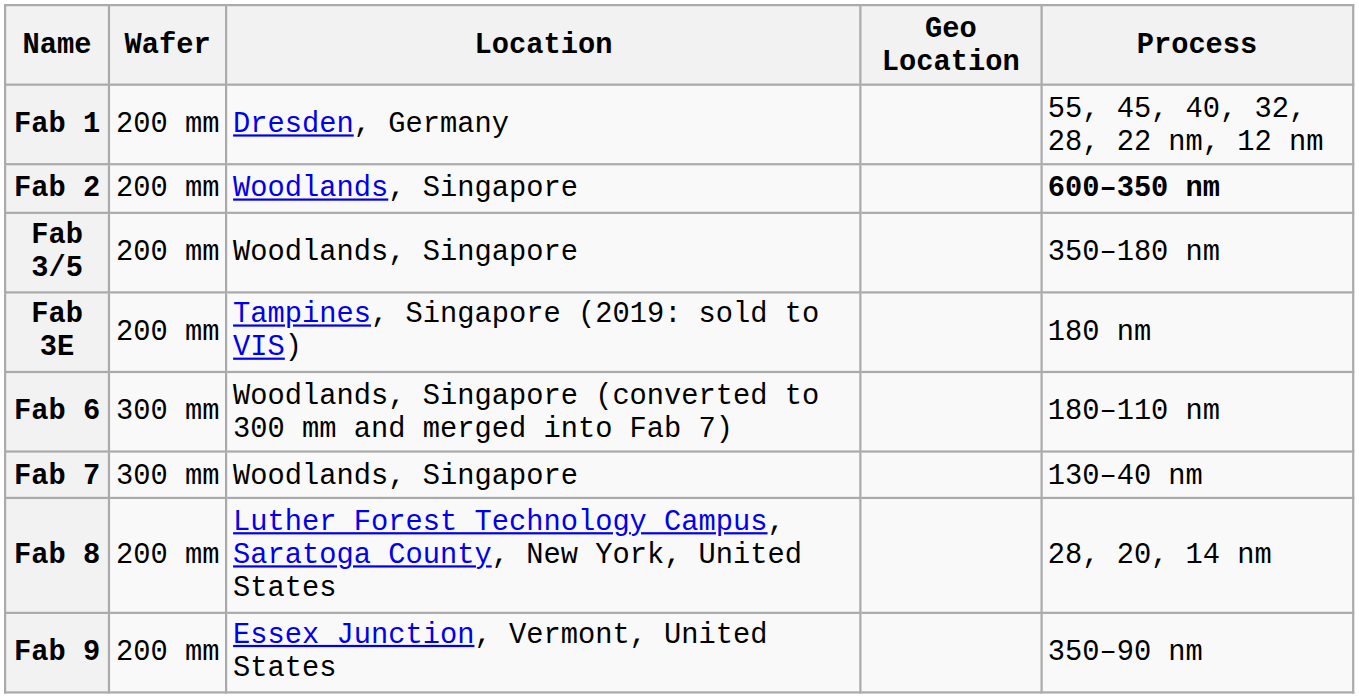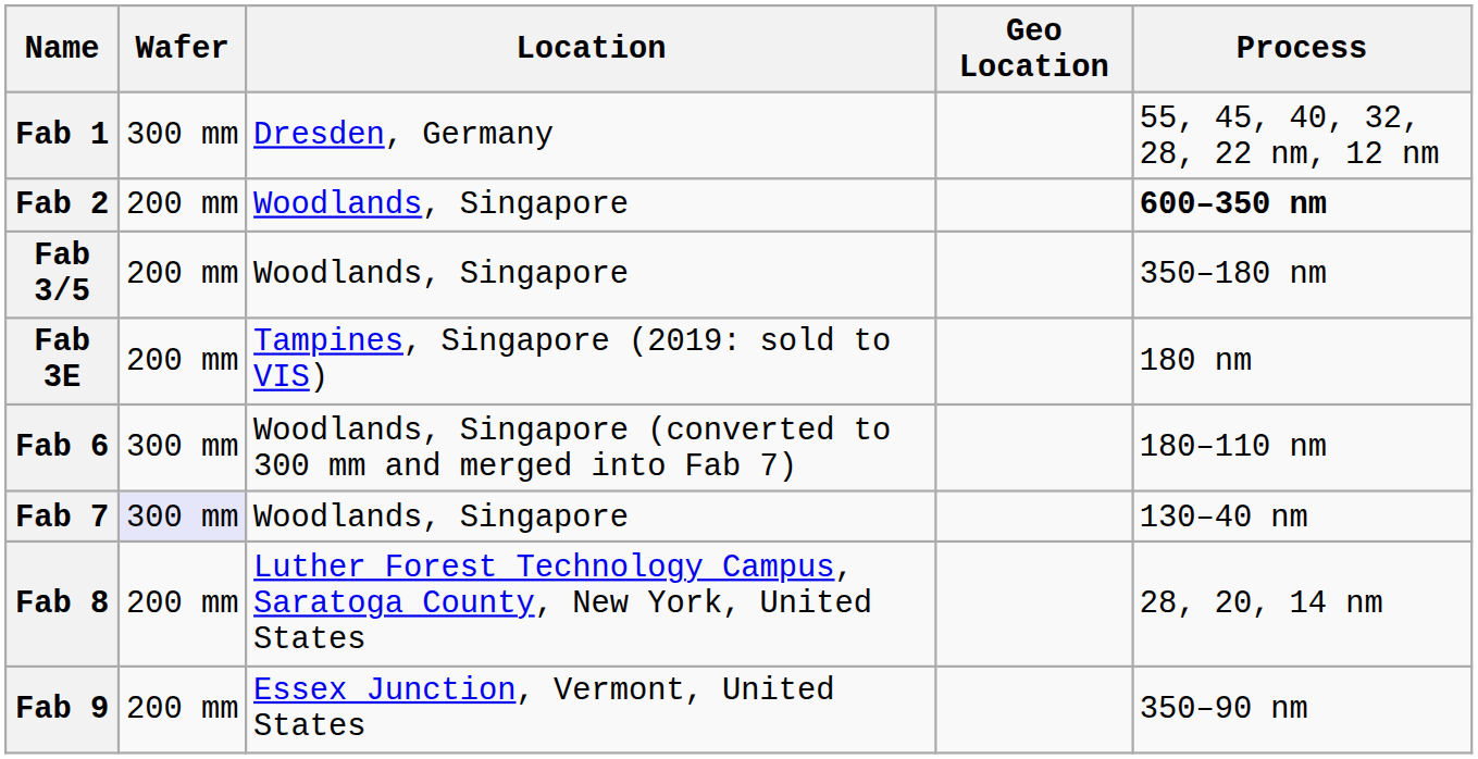 <table class="wikitable">
 <tr>
 <th>Name</th>
 <th>Wafer</th>
 <th>Location</th>
 <th>Geo Location</th>
 <th>Process</th>
 </tr>
 <tr>
 <th>Fab 1</th>
-<td>200 mm</td>
+<td>300 mm</td>
 <td><a href='#'>Dresden</a>, Germany</td>
 <td></td>
 <td>55, 45, 40, 32, 28, 22 nm, 12 nm</td>
 </tr>
 <tr>
 <th>Fab 2</th>
 <td>200 mm</td>
 <td><a href='#'>Woodlands</a>, Singapore</td>
 <td></td>
 <td><strong>600–350 nm</strong></td>
 </tr>
 <tr>
 <th>Fab 3/5</th>
 <td>200 mm</td>
 <td>Woodlands, Singapore</td>
 <td></td>
 <td>350–180 nm</td>
 </tr>
 <tr>
 <th>Fab 3E</th>
 <td>200 mm</td>
 <td><a href='#'>Tampines</a>, Singapore (2019: sold to <a href='#'>VIS</a>)</td>
 <td></td>
 <td>180 nm</td>
 </tr>
 <tr>
 <th>Fab 6</th>
 <td>300 mm</td>
 <td>Woodlands, Singapore (converted to 300 mm and merged into Fab 7)</td>
 <td></td>
 <td>180–110 nm</td>
 </tr>
 <tr>
 <th>Fab 7</th>
-<td>300 mm</td>
+<td style="background: lavender;">300 mm</td>
 <td>Woodlands, Singapore</td>
 <td></td>
 <td>130–40 nm</td>
 </tr>
 <tr>
 <th>Fab 8</th>
 <td>200 mm</td>
 <td><a href='#'>Luther Forest Technology Campus</a>, <a href='#'>Saratoga County</a>, New York, United States</td>
 <td></td>
 <td>28, 20, 14 nm</td>
 </tr>
 <tr>
 <th>Fab 9</th>
 <td>200 mm</td>
 <td><a href='#'>Essex Junction</a>, Vermont, United States</td>
 <td></td>
 <td>350–90 nm</td>
 </tr>
 </table>
